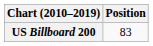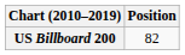 <table class="wikitable plainrowheaders" style="text-align:center">
 <tr>
 <th scope="col">Chart (2010–2019)</th>
 <th scope="col">Position</th>
 </tr>
 <tr>
 <th scope="row">US <em>Billboard</em> 200</th>
-<td>83</td>
+<td>82</td>
 </tr>
 </table>
